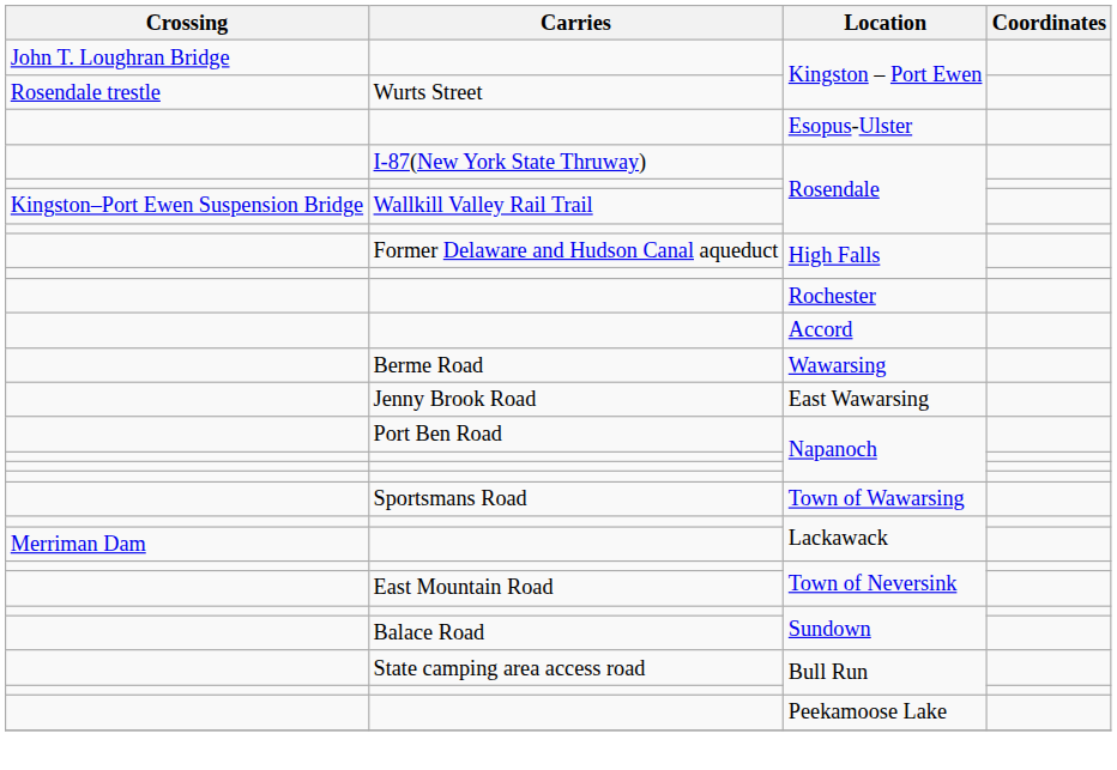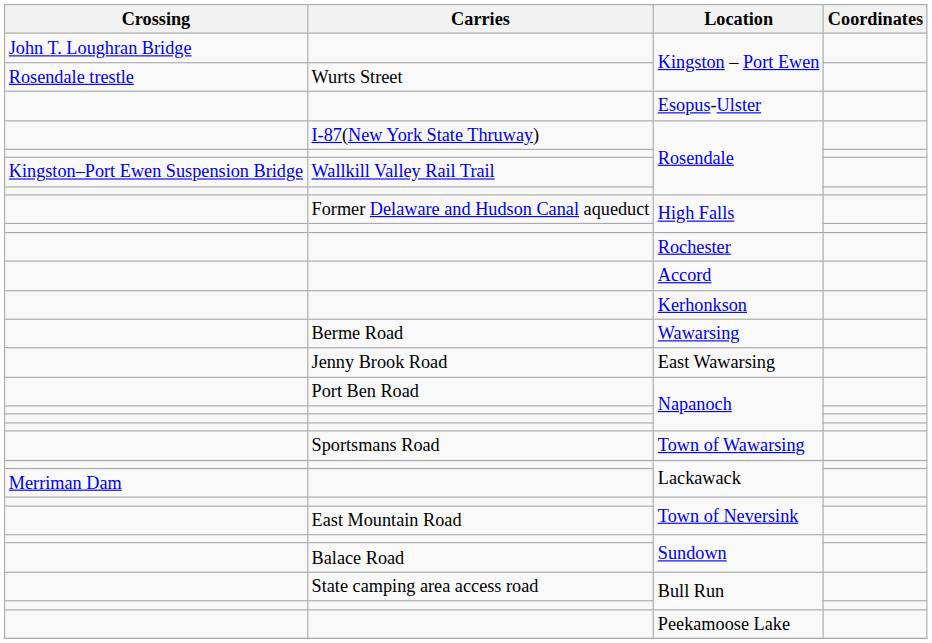 <table class=wikitable>
 <tr>
 <th>Crossing</th>
 <th>Carries</th>
 <th>Location</th>
 <th>Coordinates</th>
 </tr>
 <tr>
 <td><a href='#'>John T. Loughran Bridge</a></td>
 <td></td>
 <td rowspan=2><a href='#'>Kingston</a> – <a href='#'>Port Ewen</a></td>
 <td></td>
 </tr>
 <tr>
 <td><a href='#'>Rosendale trestle</a></td>
 <td>Wurts Street</td>
 <td></td>
 </tr>
 <tr>
 <td></td>
 <td></td>
 <td><a href='#'>Esopus</a>-<a href='#'>Ulster</a></td>
 <td></td>
 </tr>
 <tr>
 <td></td>
 <td> <a href='#'>I-87</a>(<a href='#'>New York State Thruway</a>) </td>
 <td rowspan=4><a href='#'>Rosendale</a></td>
 <td></td>
 </tr>
 <tr>
 <td></td>
 <td></td>
 <td></td>
 </tr>
 <tr>
 <td><a href='#'>Kingston–Port Ewen Suspension Bridge</a></td>
 <td><a href='#'>Wallkill Valley Rail Trail</a></td>
 <td></td>
 </tr>
 <tr>
 <td></td>
 <td></td>
 <td></td>
 </tr>
 <tr>
 <td></td>
 <td>Former <a href='#'>Delaware and Hudson Canal</a> aqueduct</td>
 <td rowspan=2><a href='#'>High Falls</a></td>
 <td></td>
 </tr>
 <tr>
 <td></td>
 <td></td>
 <td></td>
 </tr>
 <tr>
 <td></td>
 <td></td>
 <td><a href='#'>Rochester</a></td>
 <td></td>
 </tr>
 <tr>
 <td></td>
 <td></td>
 <td><a href='#'>Accord</a></td>
+<td></td>
+</tr>
+<tr>
+<td></td>
+<td></td>
+<td><a href='#'>Kerhonkson</a></td>
 <td></td>
 </tr>
 <tr>
 <td></td>
 <td>Berme Road</td>
 <td><a href='#'>Wawarsing</a></td>
 <td></td>
 </tr>
 <tr>
 <td></td>
 <td>Jenny Brook Road</td>
 <td>East Wawarsing</td>
 <td></td>
 </tr>
 <tr>
 <td></td>
 <td>Port Ben Road</td>
 <td rowspan=4><a href='#'>Napanoch</a></td>
 <td></td>
 </tr>
 <tr>
 <td></td>
 <td></td>
 <td></td>
 </tr>
 <tr>
 <td></td>
 <td></td>
 <td></td>
 </tr>
 <tr>
 <td></td>
 <td></td>
 <td></td>
 </tr>
 <tr>
 <td></td>
 <td>Sportsmans Road</td>
 <td><a href='#'>Town of Wawarsing</a></td>
 <td></td>
 </tr>
 <tr>
 <td></td>
 <td></td>
 <td rowspan=2>Lackawack</td>
 <td></td>
 </tr>
 <tr>
 <td><a href='#'>Merriman Dam</a></td>
 <td></td>
 <td></td>
 </tr>
 <tr>
 <td></td>
 <td></td>
 <td rowspan=2><a href='#'>Town of Neversink</a></td>
 <td></td>
 </tr>
 <tr>
 <td></td>
 <td>East Mountain Road</td>
 <td></td>
 </tr>
 <tr>
 <td></td>
 <td></td>
 <td rowspan=2><a href='#'>Sundown</a></td>
 <td></td>
 </tr>
 <tr>
 <td></td>
 <td>Balace Road</td>
 <td></td>
 </tr>
 <tr>
 <td></td>
 <td>State camping area access road</td>
 <td rowspan=2>Bull Run</td>
 <td></td>
 </tr>
 <tr>
 <td></td>
 <td></td>
 <td></td>
 </tr>
 <tr>
 <td></td>
 <td></td>
 <td>Peekamoose Lake</td>
 <td></td>
 </tr>
 <tr>
 </tr>
 </table>
